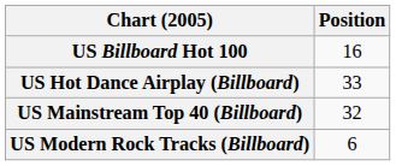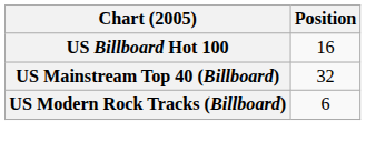 <table class="wikitable sortable plainrowheaders" style="text-align:center">
 <tr>
 <th scope="col">Chart (2005)</th>
 <th scope="col">Position</th>
 </tr>
 <tr>
 <th scope="row">US <em>Billboard</em> Hot 100</th>
 <td>16</td>
 </tr>
 <tr>
-<th scope="row">US Hot Dance Airplay (<em>Billboard</em>)</th>
-<td>33</td>
-</tr>
-<tr>
 <th scope="row">US Mainstream Top 40 (<em>Billboard</em>)</th>
 <td>32</td>
 </tr>
 <tr>
 <th scope="row">US Modern Rock Tracks (<em>Billboard</em>)</th>
 <td>6</td>
 </tr>
 </table>
